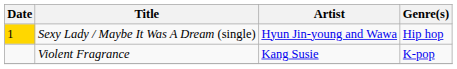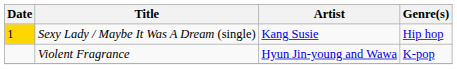 <table class="wikitable" style="text-align: left;">
 <tr>
 <th>Date</th>
 <th>Title</th>
 <th>Artist</th>
 <th>Genre(s)</th>
 </tr>
 <tr>
 <td style="background: gold;">1</td>
 <td><em>Sexy Lady / Maybe It Was A Dream</em> (single)</td>
-<td><a href='#'> Hyun Jin-young and Wawa</a></td>
+<td><a href='#'>Kang Susie</a></td>
 <td><a href='#'>Hip hop</a></td>
 </tr>
 <tr>
 <td></td>
 <td><em>Violent Fragrance</em></td>
-<td><a href='#'>Kang Susie</a></td>
+<td><a href='#'> Hyun Jin-young and Wawa</a></td>
 <td><a href='#'>K-pop</a></td>
 </tr>
 <tr>
 </tr>
 </table>
